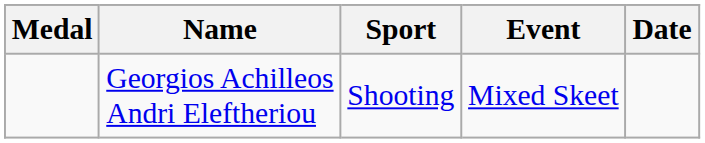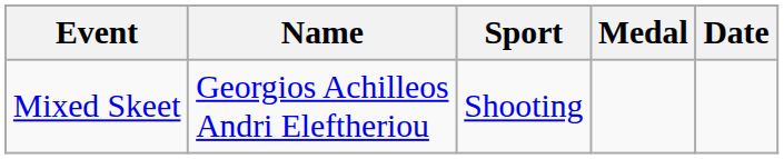 <table class="wikitable" style="font-size: 95%;">
 <tr>
-<th>Medal</th>
+<th>Event</th>
 <th>Name</th>
 <th>Sport</th>
-<th>Event</th>
+<th>Medal</th>
 <th>Date</th>
 </tr>
 <tr>
-<td></td>
+<td><a href='#'>Mixed Skeet</a></td>
 <td><a href='#'>Georgios Achilleos</a><br><a href='#'>Andri Eleftheriou</a></td>
 <td><a href='#'>Shooting</a></td>
-<td><a href='#'>Mixed Skeet</a></td>
+<td></td>
 <td></td>
 </tr>
 </table>
